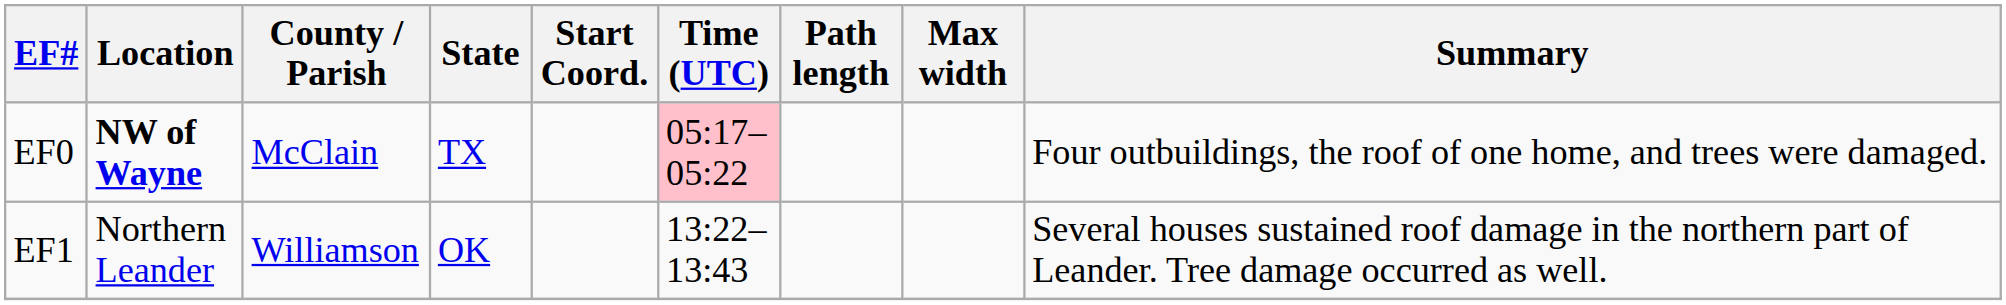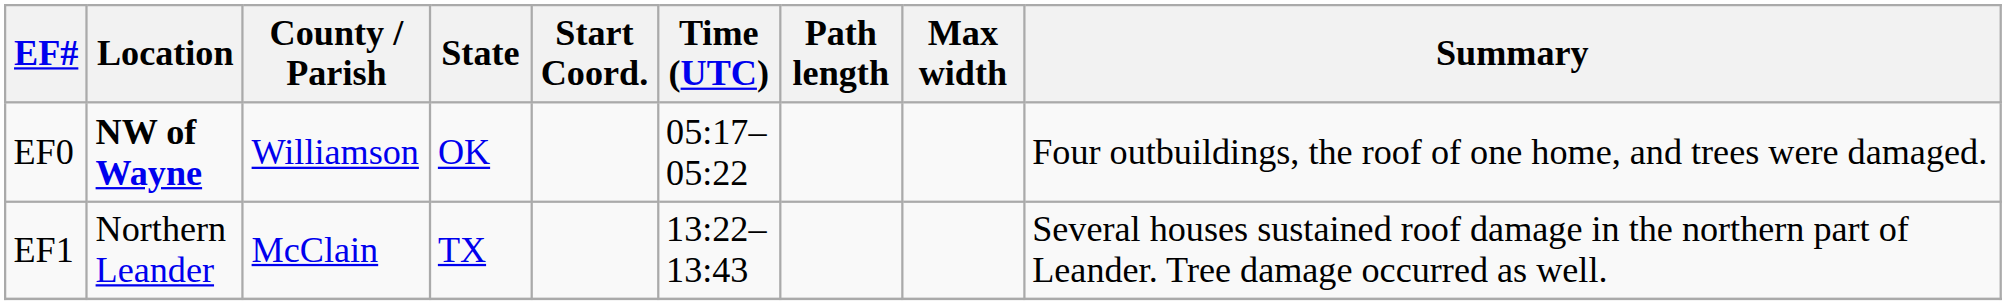 <table class="wikitable sortable" style="width:100%;">
 <tr>
 <th scope="col"  style="width:3%; text-align:center;"><a href='#'>EF#</a></th>
 <th scope="col"  style="width:7%; text-align:center;" class="unsortable">Location</th>
 <th scope="col"  style="width:6%; text-align:center;" class="unsortable">County / Parish</th>
 <th scope="col"  style="width:5%; text-align:center;">State</th>
 <th scope="col"  style="width:6%; text-align:center;">Start Coord.</th>
 <th scope="col"  style="width:6%; text-align:center;">Time (<a href='#'>UTC</a>)</th>
 <th scope="col"  style="width:6%; text-align:center;">Path length</th>
 <th scope="col"  style="width:6%; text-align:center;">Max width</th>
 <th scope="col" class="unsortable" style="width:48%; text-align:center;">Summary</th>
 </tr>
 <tr>
 <td bgcolor=>EF0</td>
 <td><strong>NW of <a href='#'>Wayne</a></strong></td>
-<td><a href='#'>McClain</a></td>
-<td><a href='#'>TX</a></td>
+<td><a href='#'>Williamson</a></td>
+<td><a href='#'>OK</a></td>
 <td></td>
-<td style="background: pink;">05:17–05:22</td>
+<td>05:17–05:22</td>
 <td></td>
 <td></td>
 <td>Four outbuildings, the roof of one home, and trees were damaged.</td>
 </tr>
 <tr>
 <td bgcolor=>EF1</td>
 <td>Northern <a href='#'>Leander</a></td>
-<td><a href='#'>Williamson</a></td>
-<td><a href='#'>OK</a></td>
+<td><a href='#'>McClain</a></td>
+<td><a href='#'>TX</a></td>
 <td></td>
 <td>13:22–13:43</td>
 <td></td>
 <td></td>
 <td>Several houses sustained roof damage in the northern part of Leander. Tree damage occurred as well.</td>
 </tr>
 <tr>
 </tr>
 </table>
